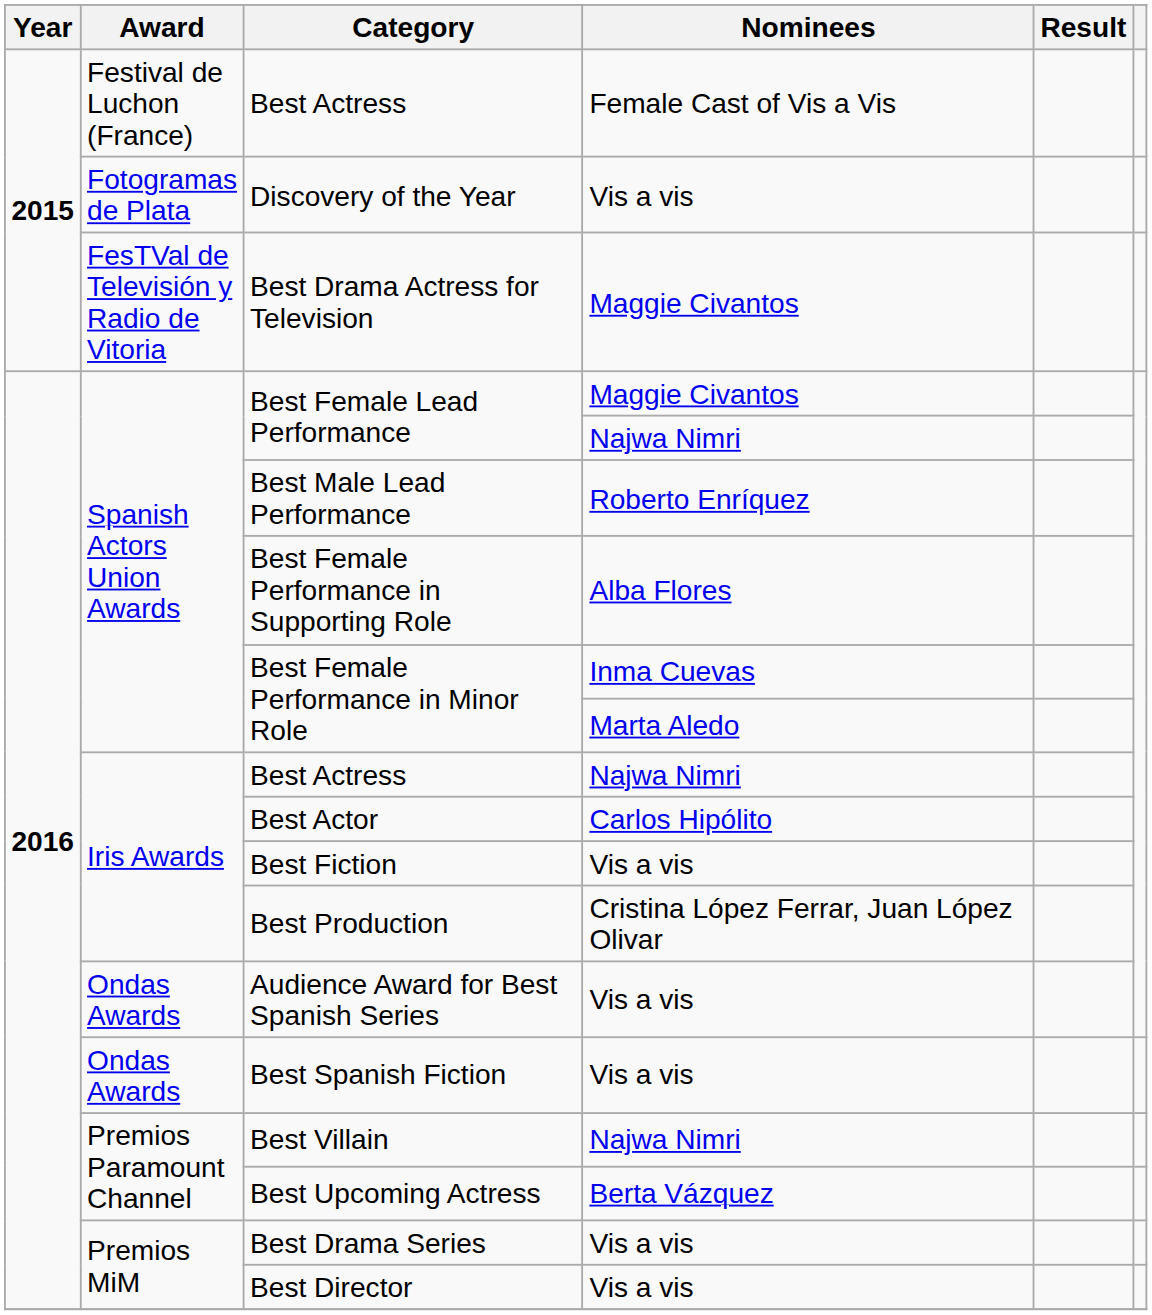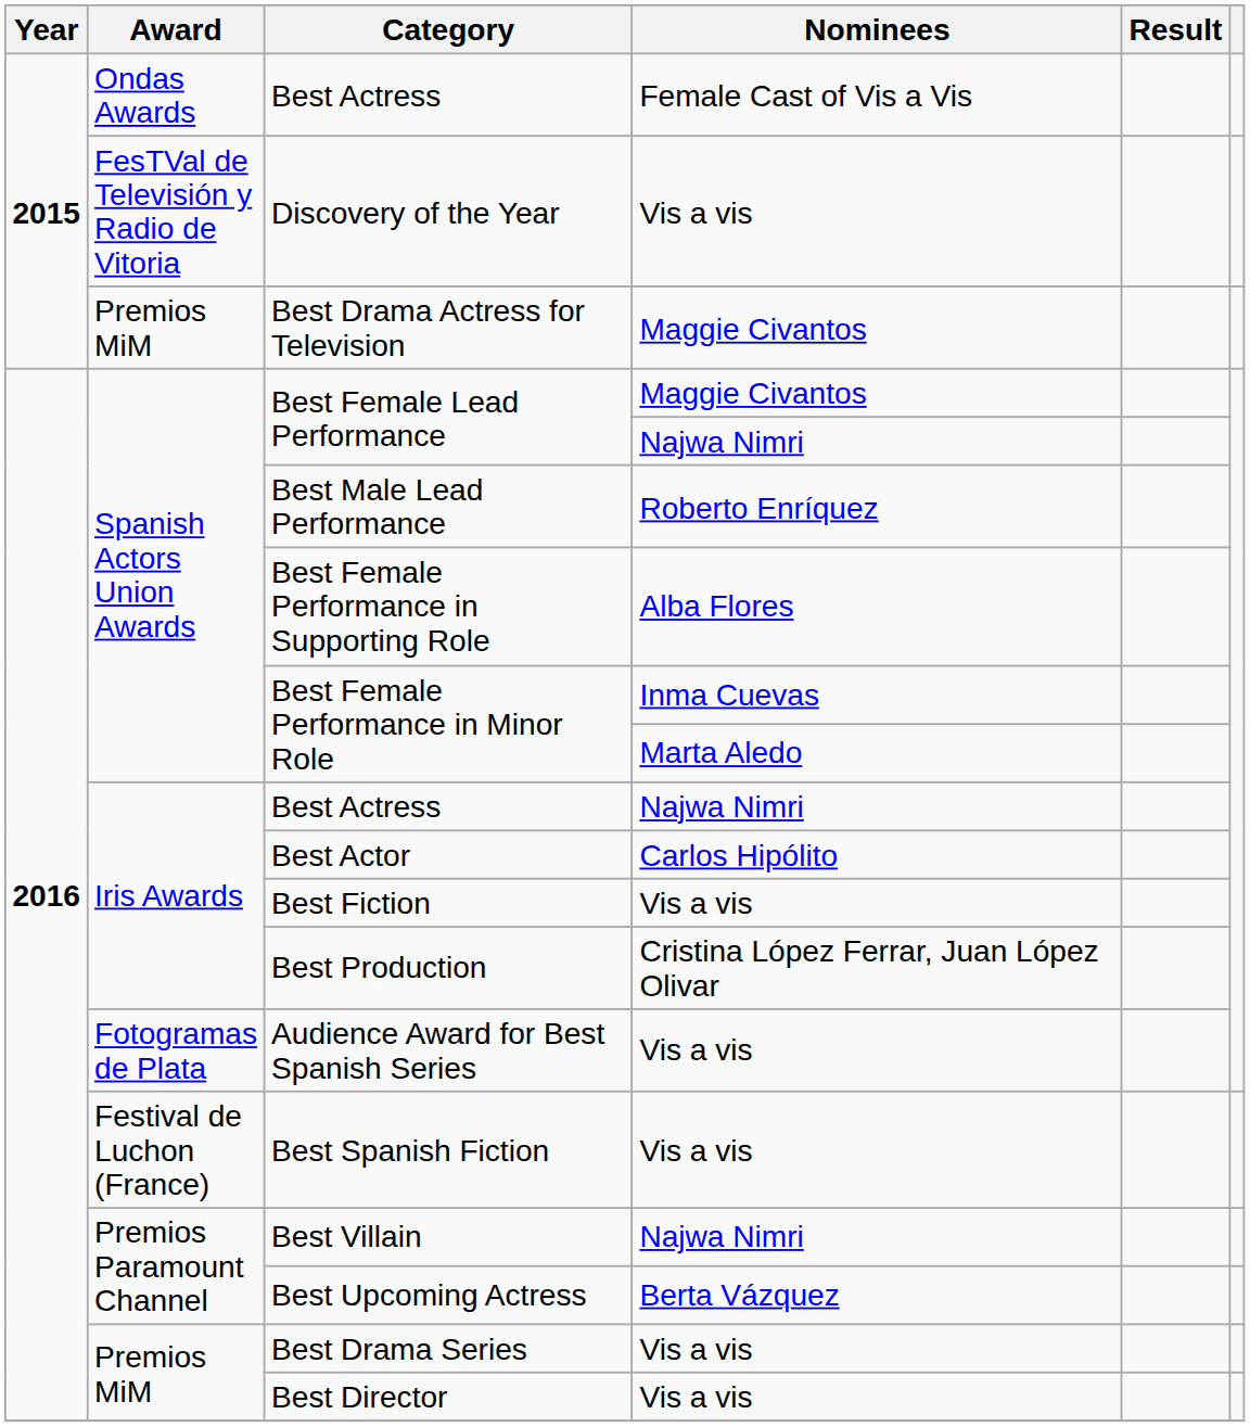 <table class="wikitable sortable plainrowheaders" style="font-size:95%; width:99%;">
 <tr>
 <th>Year</th>
 <th>Award</th>
 <th style="width:30%;">Category</th>
 <th style="width:40%;">Nominees</th>
 <th>Result</th>
 <th scope="col" class="unsortable"></th>
 </tr>
 <tr>
 <td rowspan="3"><strong>2015</strong></td>
-<td>Festival de Luchon (France)</td>
+<td><a href='#'>Ondas Awards</a></td>
 <td>Best Actress</td>
 <td>Female Cast of Vis a Vis</td>
 <td></td>
 <td></td>
 </tr>
 <tr>
-<td><a href='#'>Fotogramas de Plata</a></td>
+<td><a href='#'>FesTVal de Televisión y Radio de Vitoria</a></td>
 <td>Discovery of the Year</td>
 <td>Vis a vis</td>
 <td></td>
 <td></td>
 </tr>
 <tr>
-<td><a href='#'>FesTVal de Televisión y Radio de Vitoria</a></td>
+<td>Premios MiM</td>
 <td>Best Drama Actress for Television</td>
 <td><a href='#'>Maggie Civantos</a></td>
 <td></td>
 <td></td>
 </tr>
 <tr>
 <td rowspan="16"><strong>2016</strong></td>
 <td rowspan="6"><a href='#'>Spanish Actors Union Awards</a></td>
 <td rowspan="2">Best Female Lead Performance</td>
 <td><a href='#'>Maggie Civantos</a></td>
 <td></td>
 <td rowspan="11"></td>
 </tr>
 <tr>
 <td><a href='#'>Najwa Nimri</a></td>
 <td></td>
 </tr>
 <tr>
 <td>Best Male Lead Performance</td>
 <td><a href='#'>Roberto Enríquez</a></td>
 <td></td>
 </tr>
 <tr>
 <td>Best Female Performance in Supporting Role</td>
 <td><a href='#'>Alba Flores</a></td>
 <td></td>
 </tr>
 <tr>
 <td rowspan="2">Best Female Performance in Minor Role</td>
 <td><a href='#'>Inma Cuevas</a></td>
 <td></td>
 </tr>
 <tr>
 <td><a href='#'>Marta Aledo</a></td>
 <td></td>
 </tr>
 <tr>
 <td rowspan="4"><a href='#'>Iris Awards</a></td>
 <td>Best Actress</td>
 <td><a href='#'>Najwa Nimri</a></td>
 <td></td>
 </tr>
 <tr>
 <td>Best Actor</td>
 <td><a href='#'>Carlos Hipólito</a></td>
 <td></td>
 </tr>
 <tr>
 <td>Best Fiction</td>
 <td>Vis a vis</td>
 <td></td>
 </tr>
 <tr>
 <td>Best Production</td>
 <td>Cristina López Ferrar, Juan López Olivar</td>
 <td></td>
 </tr>
 <tr>
-<td><a href='#'>Ondas Awards</a></td>
+<td><a href='#'>Fotogramas de Plata</a></td>
 <td>Audience Award for Best Spanish Series</td>
 <td>Vis a vis</td>
 <td></td>
 </tr>
 <tr>
-<td><a href='#'>Ondas Awards</a></td>
+<td>Festival de Luchon (France)</td>
 <td>Best Spanish Fiction</td>
 <td>Vis a vis</td>
 <td></td>
 <td></td>
 </tr>
 <tr>
 <td rowspan="2">Premios Paramount Channel</td>
 <td>Best Villain</td>
 <td><a href='#'>Najwa Nimri</a></td>
 <td></td>
 <td></td>
 </tr>
 <tr>
 <td>Best Upcoming Actress</td>
 <td><a href='#'>Berta Vázquez</a></td>
 <td></td>
 <td></td>
 </tr>
 <tr>
 <td rowspan="2">Premios MiM</td>
 <td>Best Drama Series</td>
 <td>Vis a vis</td>
 <td></td>
 <td></td>
 </tr>
 <tr>
 <td>Best Director</td>
 <td>Vis a vis</td>
 <td></td>
 <td></td>
 </tr>
 <tr>
 </tr>
 </table>
